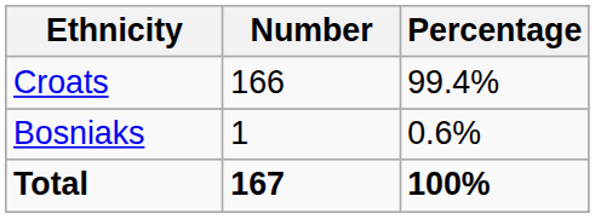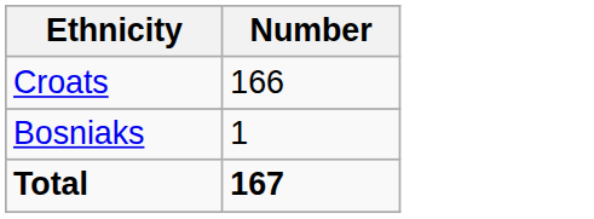 <table class="wikitable">
 <tr>
 <th width="100px">Ethnicity</th>
 <th width="80px">Number</th>
-<th width="80px">Percentage</th>
 </tr>
 <tr>
 <td><a href='#'>Croats</a></td>
 <td>166</td>
-<td>99.4%</td>
 </tr>
 <tr>
 <td><a href='#'>Bosniaks</a></td>
 <td>1</td>
-<td>0.6%</td>
 </tr>
 <tr>
 <td><strong>Total</strong></td>
 <td><strong>167</strong></td>
-<td><strong>100%</strong></td>
 </tr>
 </table>
